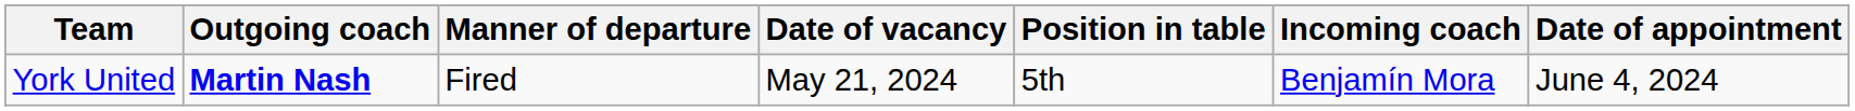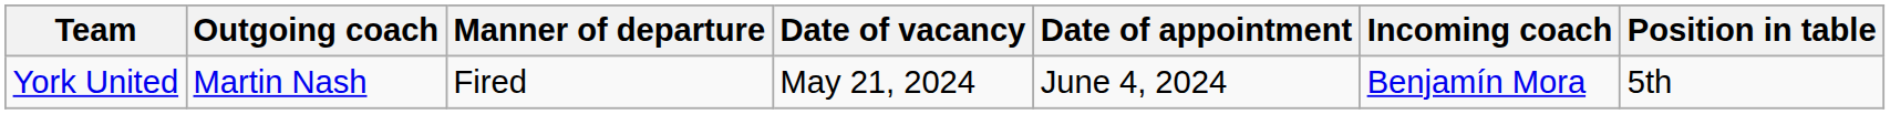 <table class="wikitable">
 <tr>
 <th>Team</th>
 <th>Outgoing coach</th>
 <th>Manner of departure</th>
 <th>Date of vacancy</th>
+<th>Date of appointment</th>
+<th>Incoming coach</th>
 <th>Position in table</th>
-<th>Incoming coach</th>
-<th>Date of appointment</th>
 </tr>
 <tr>
 <td><a href='#'>York United</a></td>
-<td><strong> <a href='#'>Martin Nash</a></strong></td>
+<td> <a href='#'>Martin Nash</a></td>
 <td>Fired</td>
 <td>May 21, 2024</td>
+<td>June 4, 2024</td>
+<td> <a href='#'>Benjamín Mora</a></td>
 <td>5th</td>
-<td> <a href='#'>Benjamín Mora</a></td>
-<td>June 4, 2024</td>
 </tr>
 </table>
